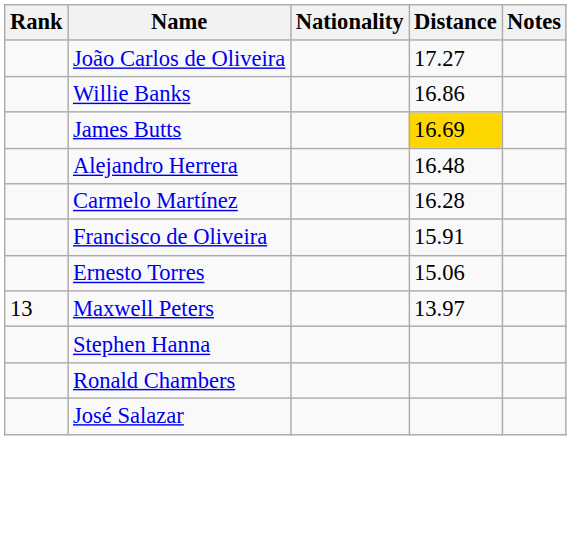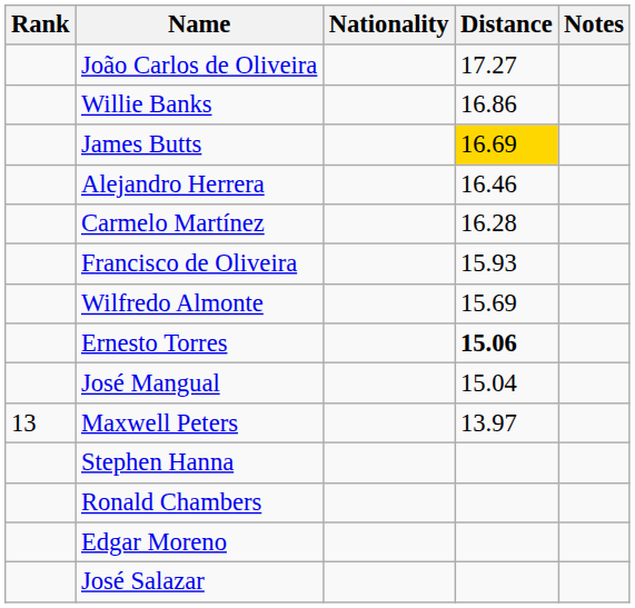 <table class="wikitable sortable">
 <tr>
 <th>Rank</th>
 <th>Name</th>
 <th>Nationality</th>
 <th>Distance</th>
 <th>Notes</th>
 </tr>
 <tr>
 <td></td>
 <td><a href='#'>João Carlos de Oliveira</a></td>
 <td></td>
 <td>17.27</td>
 <td></td>
 </tr>
 <tr>
 <td></td>
 <td><a href='#'>Willie Banks</a></td>
 <td></td>
 <td>16.86</td>
 <td></td>
 </tr>
 <tr>
 <td></td>
 <td><a href='#'>James Butts</a></td>
 <td></td>
 <td style="background: gold;">16.69</td>
 <td></td>
 </tr>
 <tr>
 <td></td>
 <td><a href='#'>Alejandro Herrera</a></td>
 <td></td>
-<td>16.48</td>
+<td>16.46</td>
 <td></td>
 </tr>
 <tr>
 <td></td>
 <td><a href='#'>Carmelo Martínez</a></td>
 <td></td>
 <td>16.28</td>
 <td></td>
 </tr>
 <tr>
 <td></td>
 <td><a href='#'>Francisco de Oliveira</a></td>
 <td></td>
-<td>15.91</td>
+<td>15.93</td>
+<td></td>
+</tr>
+<tr>
+<td></td>
+<td><a href='#'>Wilfredo Almonte</a></td>
+<td></td>
+<td>15.69</td>
 <td></td>
 </tr>
 <tr>
 <td></td>
 <td><a href='#'>Ernesto Torres</a></td>
 <td></td>
-<td>15.06</td>
+<td><strong>15.06</strong></td>
+<td></td>
+</tr>
+<tr>
+<td></td>
+<td><a href='#'>José Mangual</a></td>
+<td></td>
+<td>15.04</td>
 <td></td>
 </tr>
 <tr>
 <td>13</td>
 <td><a href='#'>Maxwell Peters</a></td>
 <td></td>
 <td>13.97</td>
 <td></td>
 </tr>
 <tr>
 <td></td>
 <td><a href='#'>Stephen Hanna</a></td>
 <td></td>
 <td></td>
 <td></td>
 </tr>
 <tr>
 <td></td>
 <td><a href='#'>Ronald Chambers</a></td>
 <td></td>
 <td></td>
 <td></td>
 </tr>
 <tr>
 <td></td>
+<td><a href='#'>Edgar Moreno</a></td>
+<td></td>
+<td></td>
+<td></td>
+</tr>
+<tr>
+<td></td>
 <td><a href='#'>José Salazar</a></td>
 <td></td>
 <td></td>
 <td></td>
 </tr>
 </table>
